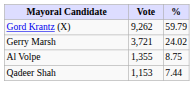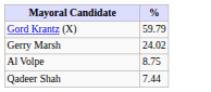 <table class="wikitable">
 <tr>
 <th style="background:#ddf; width:200px;">Mayoral Candidate </th>
-<th style="background:#ddf; width:50px;">Vote</th>
 <th style="background:#ddf; width:30px;">%</th>
 </tr>
 <tr>
 <td><a href='#'>Gord Krantz</a> (X)</td>
-<td>9,262</td>
 <td>59.79</td>
 </tr>
 <tr>
 <td>Gerry Marsh</td>
-<td>3,721</td>
 <td>24.02</td>
 </tr>
 <tr>
 <td>Al Volpe</td>
-<td>1,355</td>
 <td>8.75</td>
 </tr>
 <tr>
 <td>Qadeer Shah</td>
-<td>1,153</td>
 <td>7.44</td>
 </tr>
 </table>
